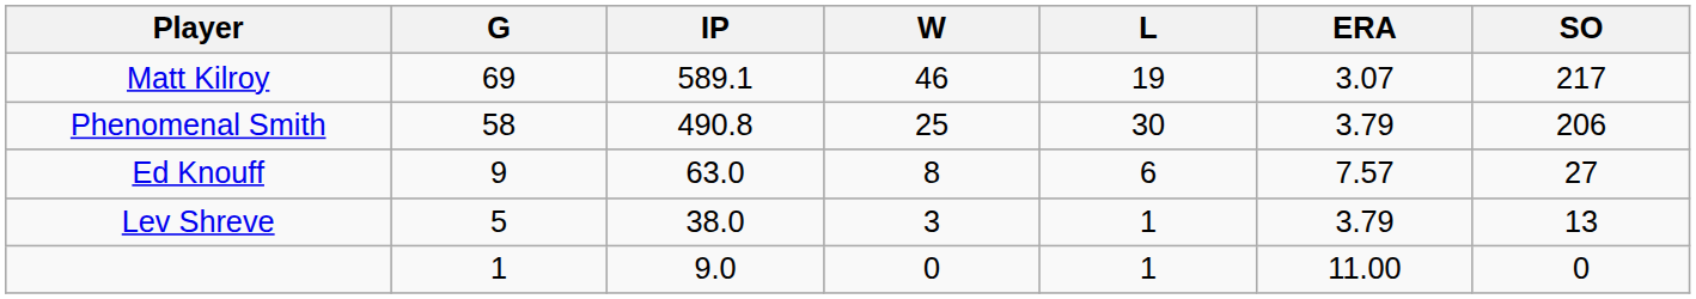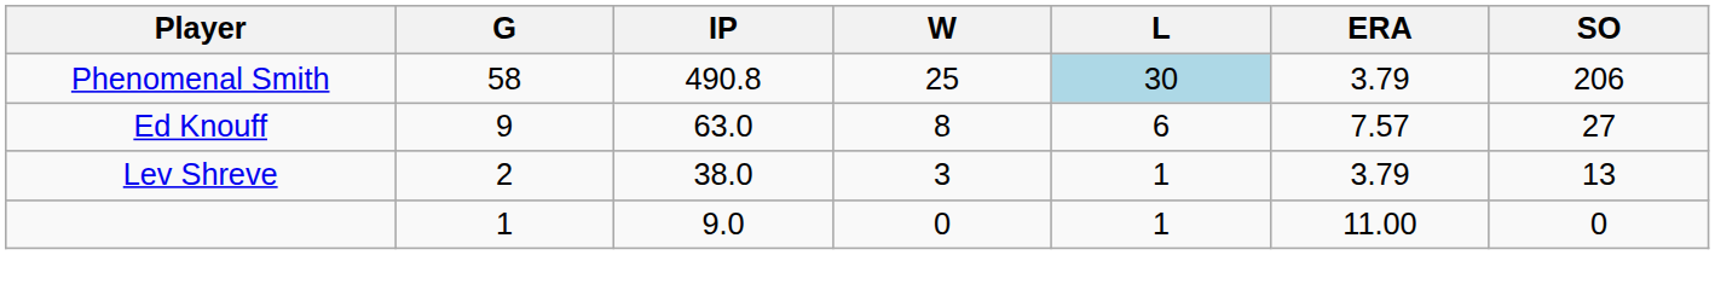 <table class="wikitable sortable">
 <tr>
 <th bgcolor="#DDDDFF" width="16%">Player</th>
 <th bgcolor="#DDDDFF" width="9%">G</th>
 <th bgcolor="#DDDDFF" width="9%">IP</th>
 <th bgcolor="#DDDDFF" width="9%">W</th>
 <th bgcolor="#DDDDFF" width="9%">L</th>
 <th bgcolor="#DDDDFF" width="9%">ERA</th>
 <th bgcolor="#DDDDFF" width="9%">SO</th>
 </tr>
 <tr align="center">
-<td><a href='#'>Matt Kilroy</a></td>
-<td>69</td>
-<td>589.1</td>
-<td>46</td>
-<td>19</td>
-<td>3.07</td>
-<td>217</td>
-</tr>
-<tr align="center">
 <td><a href='#'>Phenomenal Smith</a></td>
 <td>58</td>
 <td>490.8</td>
 <td>25</td>
-<td>30</td>
+<td style="background: lightblue;">30</td>
 <td>3.79</td>
 <td>206</td>
 </tr>
 <tr align="center">
 <td><a href='#'>Ed Knouff</a></td>
 <td>9</td>
 <td>63.0</td>
 <td>8</td>
 <td>6</td>
 <td>7.57</td>
 <td>27</td>
 </tr>
 <tr align="center">
 <td><a href='#'>Lev Shreve</a></td>
-<td>5</td>
+<td>2</td>
 <td>38.0</td>
 <td>3</td>
 <td>1</td>
 <td>3.79</td>
 <td>13</td>
 </tr>
 <tr align="center">
 <td></td>
 <td>1</td>
 <td>9.0</td>
 <td>0</td>
 <td>1</td>
 <td>11.00</td>
 <td>0</td>
 </tr>
 </table>
